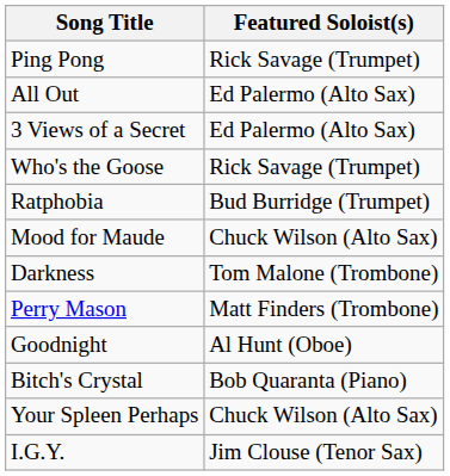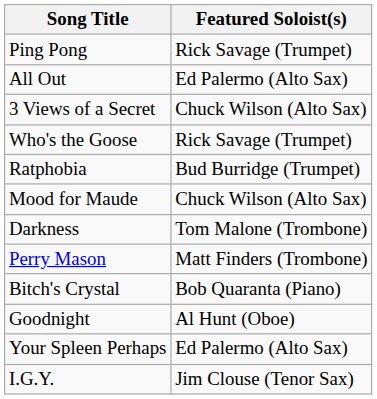 <table class = "wikitable" border = "1">
 <tr>
 <th>Song Title</th>
 <th>Featured Soloist(s)</th>
 </tr>
 <tr>
 <td>Ping Pong</td>
 <td>Rick Savage (Trumpet)</td>
 </tr>
 <tr>
 <td>All Out</td>
 <td>Ed Palermo (Alto Sax)</td>
 </tr>
 <tr>
 <td>3 Views of a Secret</td>
-<td>Ed Palermo (Alto Sax)</td>
+<td>Chuck Wilson (Alto Sax)</td>
 </tr>
 <tr>
 <td>Who's the Goose</td>
 <td>Rick Savage (Trumpet)</td>
 </tr>
 <tr>
 <td>Ratphobia</td>
 <td>Bud Burridge (Trumpet)</td>
 </tr>
 <tr>
 <td>Mood for Maude</td>
 <td>Chuck Wilson (Alto Sax)</td>
 </tr>
 <tr>
 <td>Darkness</td>
 <td>Tom Malone (Trombone)</td>
 </tr>
 <tr>
 <td><a href='#'>Perry Mason</a></td>
 <td>Matt Finders (Trombone)</td>
 </tr>
 <tr>
+<td>Bitch's Crystal</td>
+<td>Bob Quaranta (Piano)</td>
+</tr>
+<tr>
 <td>Goodnight</td>
 <td>Al Hunt (Oboe)</td>
 </tr>
 <tr>
-<td>Bitch's Crystal</td>
-<td>Bob Quaranta (Piano)</td>
-</tr>
-<tr>
 <td>Your Spleen Perhaps</td>
-<td>Chuck Wilson (Alto Sax)</td>
+<td>Ed Palermo (Alto Sax)</td>
 </tr>
 <tr>
 <td>I.G.Y.</td>
 <td>Jim Clouse (Tenor Sax)</td>
 </tr>
 </table>
